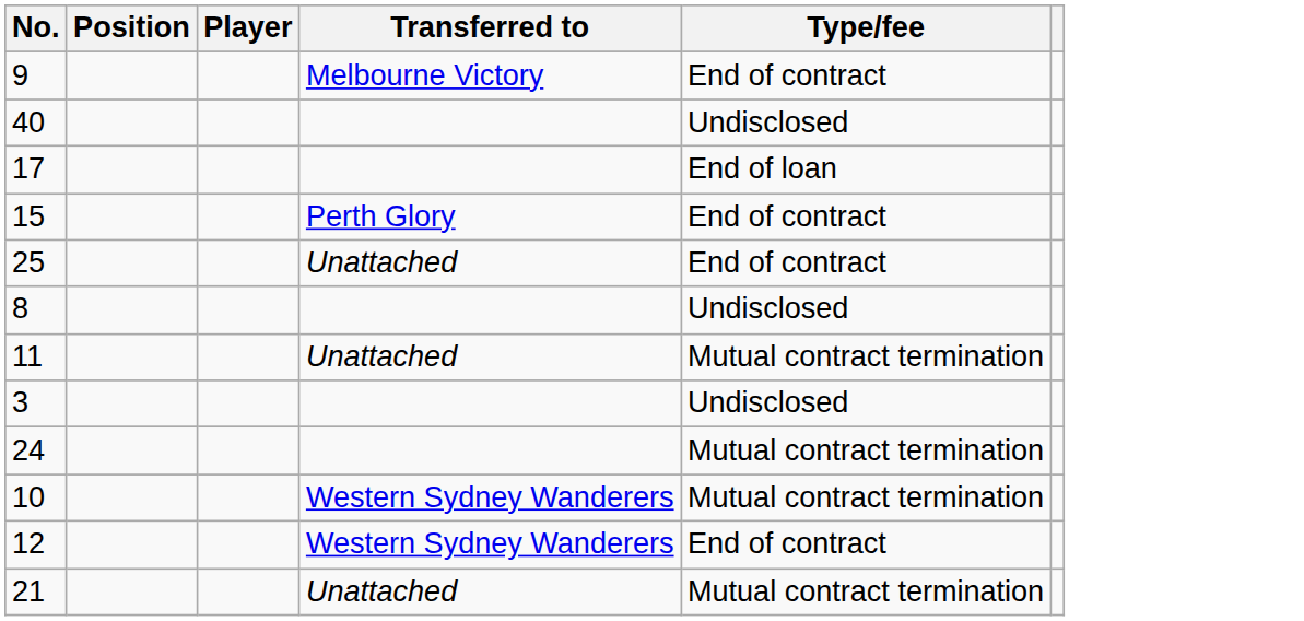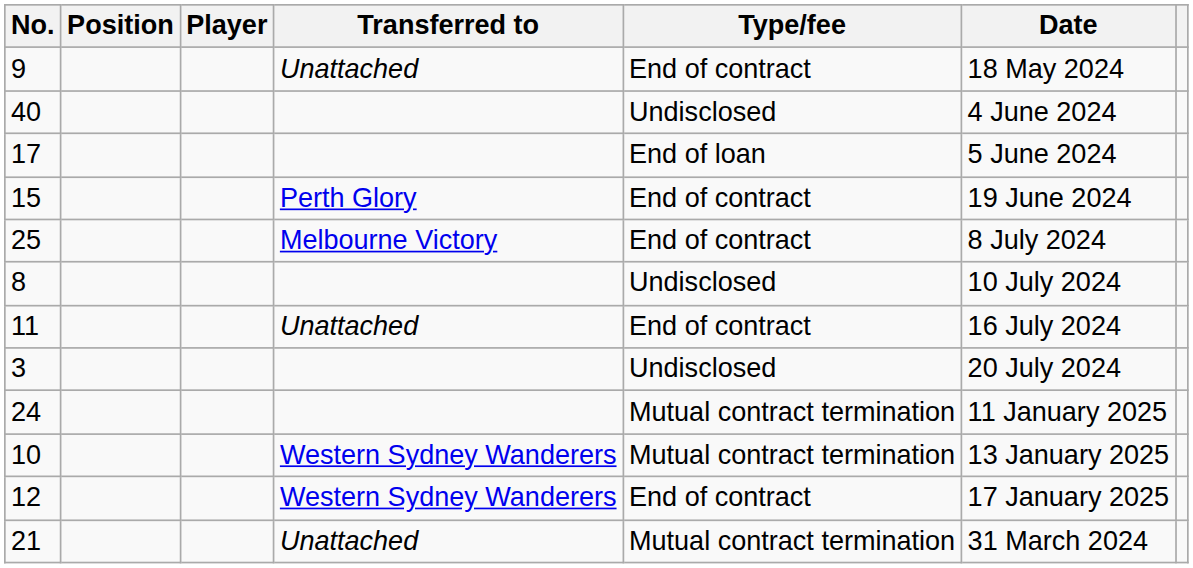 <table class="wikitable plainrowheaders sortable" style="text-align:center; text-align:left">
 <tr>
 <th scope="col">No.</th>
 <th scope="col">Position</th>
 <th scope="col">Player</th>
 <th scope="col">Transferred to</th>
 <th scope="col">Type/fee</th>
+<th scope="col">Date</th>
 <th scope="col" class="unsortable"></th>
 </tr>
 <tr>
 <td>9</td>
 <td></td>
 <td></td>
-<td><a href='#'>Melbourne Victory</a></td>
+<td><em>Unattached</em></td>
 <td>End of contract</td>
+<td>18 May 2024</td>
 <td></td>
 </tr>
 <tr>
 <td>40</td>
 <td></td>
 <td></td>
 <td></td>
 <td>Undisclosed</td>
+<td>4 June 2024</td>
 <td></td>
 </tr>
 <tr>
 <td>17</td>
 <td></td>
 <td></td>
 <td></td>
 <td>End of loan</td>
+<td>5 June 2024</td>
 <td></td>
 </tr>
 <tr>
 <td>15</td>
 <td></td>
 <td></td>
 <td><a href='#'>Perth Glory</a></td>
 <td>End of contract</td>
+<td>19 June 2024</td>
 <td></td>
 </tr>
 <tr>
 <td>25</td>
 <td></td>
 <td></td>
-<td><em>Unattached</em></td>
+<td><a href='#'>Melbourne Victory</a></td>
 <td>End of contract</td>
+<td>8 July 2024</td>
 <td></td>
 </tr>
 <tr>
 <td>8</td>
 <td></td>
 <td></td>
 <td></td>
 <td>Undisclosed</td>
+<td>10 July 2024</td>
 <td></td>
 </tr>
 <tr>
 <td>11</td>
 <td></td>
 <td></td>
 <td><em>Unattached</em></td>
-<td>Mutual contract termination</td>
+<td>End of contract</td>
+<td>16 July 2024</td>
 <td></td>
 </tr>
 <tr>
 <td>3</td>
 <td></td>
 <td></td>
 <td></td>
 <td>Undisclosed</td>
+<td>20 July 2024</td>
 <td></td>
 </tr>
 <tr>
 <td>24</td>
 <td></td>
 <td></td>
 <td></td>
 <td>Mutual contract termination</td>
+<td>11 January 2025</td>
 <td></td>
 </tr>
 <tr>
 <td>10</td>
 <td></td>
 <td></td>
 <td><a href='#'> Western Sydney Wanderers</a></td>
 <td>Mutual contract termination</td>
+<td>13 January 2025</td>
 <td></td>
 </tr>
 <tr>
 <td>12</td>
 <td></td>
 <td></td>
 <td><a href='#'>Western Sydney Wanderers</a></td>
 <td>End of contract</td>
+<td>17 January 2025</td>
 <td></td>
 </tr>
 <tr>
 <td>21</td>
 <td></td>
 <td></td>
 <td><em>Unattached</em></td>
 <td>Mutual contract termination</td>
+<td>31 March 2024</td>
 <td></td>
 </tr>
 </table>
